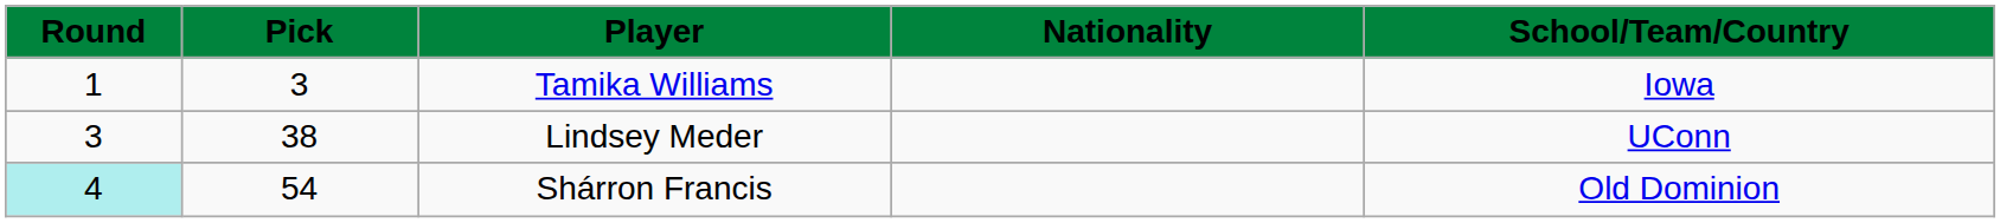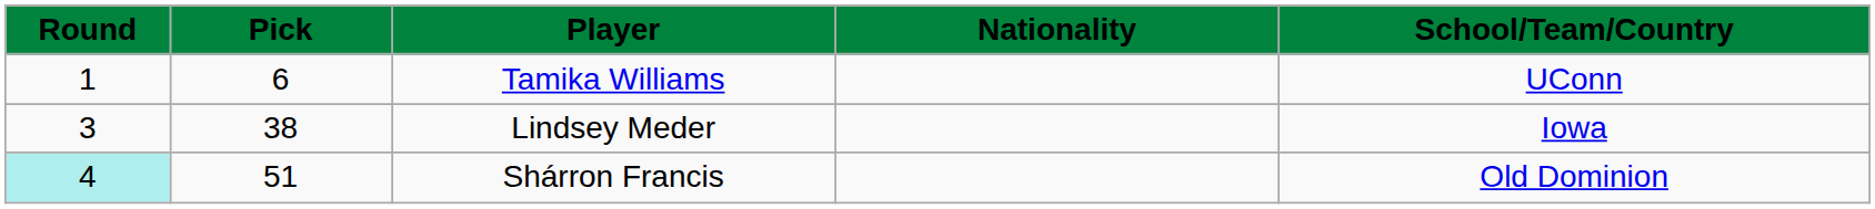 <table class="wikitable" style="text-align:center; width:60em">
 <tr>
 <th style="background: #00843D" width="2%"><span>Round</span></th>
 <th style="background: #00843D" width="5%"><span>Pick</span></th>
 <th style="background: #00843D" width="10%"><span>Player</span></th>
 <th style="background: #00843D" width="10%"><span>Nationality</span></th>
 <th style="background: #00843D" width="10%"><span>School/Team/Country</span></th>
 </tr>
 <tr>
 <td>1</td>
-<td>3</td>
+<td>6</td>
 <td><a href='#'>Tamika Williams</a></td>
 <td></td>
-<td><a href='#'>Iowa</a></td>
+<td><a href='#'>UConn</a></td>
 </tr>
 <tr>
 <td>3</td>
 <td>38</td>
 <td>Lindsey Meder</td>
 <td></td>
-<td><a href='#'>UConn</a></td>
+<td><a href='#'>Iowa</a></td>
 </tr>
 <tr>
 <td style="background: paleturquoise;">4</td>
-<td>54</td>
+<td>51</td>
 <td>Shárron Francis</td>
 <td></td>
 <td><a href='#'>Old Dominion</a></td>
 </tr>
 </table>
